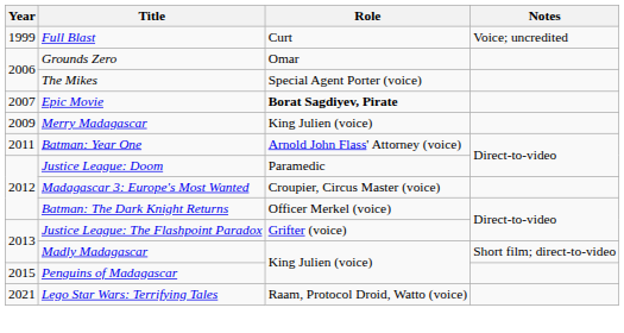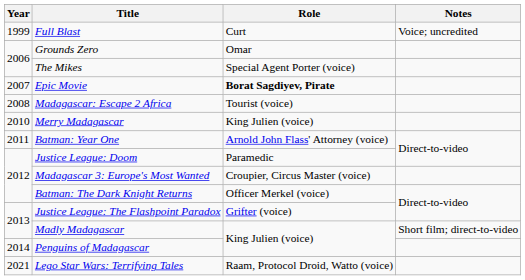 <table class="wikitable sortable">
 <tr>
 <th>Year</th>
 <th>Title</th>
 <th>Role</th>
 <th>Notes</th>
 </tr>
 <tr>
 <td>1999</td>
 <td><em><a href='#'>Full Blast</a></em></td>
 <td>Curt</td>
 <td>Voice; uncredited</td>
 </tr>
 <tr>
 <td rowspan="2">2006</td>
 <td><em>Grounds Zero</em></td>
 <td>Omar</td>
 <td></td>
 </tr>
 <tr>
 <td><em>The Mikes</em></td>
 <td>Special Agent Porter (voice)</td>
 <td></td>
 </tr>
 <tr>
 <td>2007</td>
 <td><em><a href='#'>Epic Movie</a></em></td>
 <td><strong>Borat Sagdiyev, Pirate</strong></td>
 <td></td>
 </tr>
 <tr>
-<td>2009</td>
+<td>2008</td>
+<td><em><a href='#'>Madagascar: Escape 2 Africa</a></em></td>
+<td>Tourist (voice)</td>
+<td></td>
+</tr>
+<tr>
+<td>2010</td>
 <td><em><a href='#'>Merry Madagascar</a></em></td>
 <td>King Julien (voice)</td>
 <td></td>
 </tr>
 <tr>
 <td>2011</td>
 <td><em><a href='#'>Batman: Year One</a></em></td>
 <td><a href='#'>Arnold John Flass</a>' Attorney (voice)</td>
 <td rowspan="2">Direct-to-video</td>
 </tr>
 <tr>
 <td rowspan="3">2012</td>
 <td><em><a href='#'>Justice League: Doom</a></em></td>
 <td>Paramedic</td>
 </tr>
 <tr>
 <td><em><a href='#'>Madagascar 3: Europe's Most Wanted</a></em></td>
 <td>Croupier, Circus Master (voice)</td>
 <td></td>
 </tr>
 <tr>
 <td><em><a href='#'>Batman: The Dark Knight Returns</a></em></td>
 <td>Officer Merkel (voice)</td>
 <td rowspan="2">Direct-to-video</td>
 </tr>
 <tr>
 <td rowspan="2">2013</td>
 <td><em><a href='#'>Justice League: The Flashpoint Paradox</a></em></td>
 <td><a href='#'>Grifter</a> (voice)</td>
 </tr>
 <tr>
 <td><em><a href='#'>Madly Madagascar</a></em></td>
 <td rowspan="2">King Julien (voice)</td>
 <td>Short film; direct-to-video</td>
 </tr>
 <tr>
-<td>2015</td>
+<td>2014</td>
 <td><em><a href='#'>Penguins of Madagascar</a></em></td>
 <td></td>
 </tr>
 <tr>
 <td>2021</td>
 <td><em><a href='#'>Lego Star Wars: Terrifying Tales</a></em></td>
 <td>Raam, Protocol Droid, Watto (voice)</td>
 <td></td>
 </tr>
 </table>
